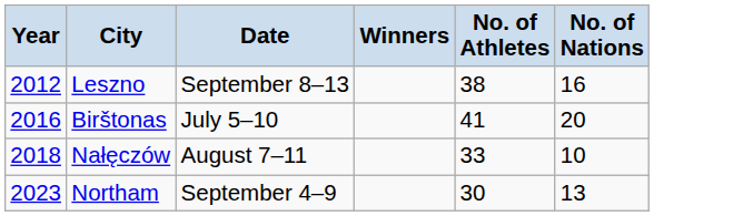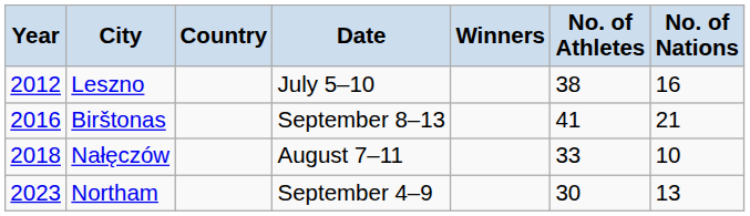 <table class="wikitable">
 <tr>
 <th style="background-color: #CCDDEE;">Year</th>
 <th style="background-color: #CCDDEE;">City</th>
+<th style="background-color: #CCDDEE;">Country</th>
 <th style="background-color: #CCDDEE;">Date</th>
 <th style="background-color: #CCDDEE;">Winners</th>
 <th style="background-color: #CCDDEE;">No. of<br>Athletes</th>
 <th style="background-color: #CCDDEE;">No. of<br>Nations</th>
 </tr>
 <tr>
 <td><a href='#'>2012</a></td>
 <td><a href='#'>Leszno</a></td>
-<td>September 8–13</td>
+<td></td>
+<td>July 5–10</td>
 <td></td>
 <td>38</td>
 <td>16</td>
 </tr>
 <tr>
 <td><a href='#'>2016</a></td>
 <td><a href='#'>Birštonas</a></td>
-<td>July 5–10</td>
+<td></td>
+<td>September 8–13</td>
 <td></td>
 <td>41</td>
-<td>20</td>
+<td>21</td>
 </tr>
 <tr>
 <td><a href='#'>2018</a></td>
 <td><a href='#'>Nałęczów</a></td>
+<td></td>
 <td>August 7–11</td>
 <td></td>
 <td>33</td>
 <td>10</td>
 </tr>
 <tr>
 <td><a href='#'>2023</a></td>
 <td><a href='#'>Northam</a></td>
+<td></td>
 <td>September 4–9</td>
 <td></td>
 <td>30</td>
 <td>13</td>
 </tr>
 </table>
